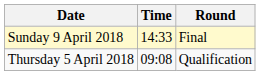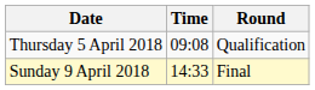 <table class = "wikitable">
 <tr>
 <th>Date</th>
 <th>Time</th>
 <th>Round</th>
 </tr>
 <tr>
+<td>Thursday 5 April 2018</td>
+<td>09:08</td>
+<td>Qualification</td>
+</tr>
+<tr>
 <td style=background:lemonchiffon>Sunday 9 April 2018</td>
 <td style=background:lemonchiffon>14:33</td>
 <td style=background:lemonchiffon>Final</td>
 </tr>
-<tr>
-<td>Thursday 5 April 2018</td>
-<td>09:08</td>
-<td>Qualification</td>
-</tr>
 </table>
